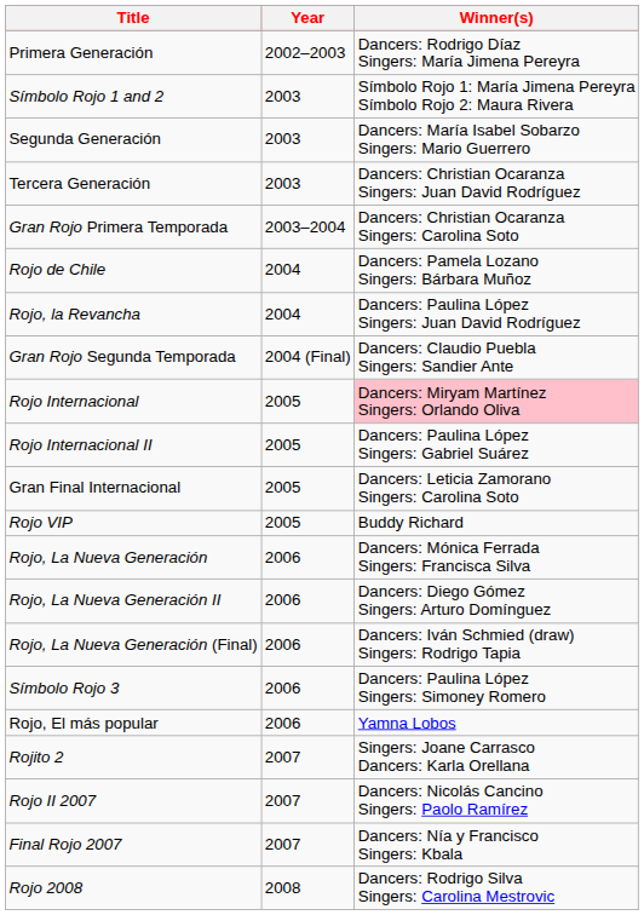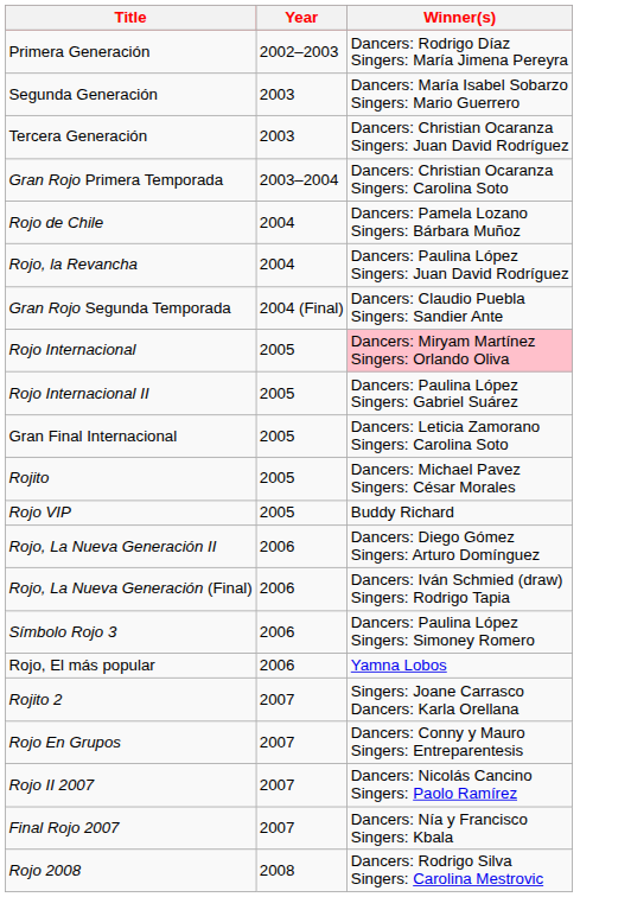 <table class="wikitable">
 <tr style="background:#FF0000; color:red">
 <th>Title</th>
 <th>Year</th>
 <th>Winner(s)</th>
 </tr>
 <tr>
 <td>Primera Generación</td>
 <td>2002–2003</td>
 <td>Dancers:  Rodrigo Díaz<br>Singers:  María Jimena Pereyra</td>
-</tr>
-<tr>
-<td><em>Símbolo Rojo 1 and 2</em></td>
-<td>2003</td>
-<td>Símbolo Rojo 1:  María Jimena Pereyra<br>Símbolo Rojo 2:  Maura Rivera</td>
 </tr>
 <tr>
 <td>Segunda Generación</td>
 <td>2003</td>
 <td>Dancers:  María Isabel Sobarzo<br>Singers:  Mario Guerrero</td>
 </tr>
 <tr>
 <td>Tercera Generación</td>
 <td>2003</td>
 <td>Dancers:  Christian Ocaranza<br>Singers:  Juan David Rodríguez</td>
 </tr>
 <tr>
 <td><em>Gran Rojo</em> Primera Temporada</td>
 <td>2003–2004</td>
 <td>Dancers:  Christian Ocaranza<br>Singers:  Carolina Soto</td>
 </tr>
 <tr>
 <td><em>Rojo de Chile</em></td>
 <td>2004</td>
 <td>Dancers:  Pamela Lozano<br>Singers:  Bárbara Muñoz</td>
 </tr>
 <tr>
 <td><em>Rojo, la Revancha</em></td>
 <td>2004</td>
 <td>Dancers:  Paulina López<br>Singers:  Juan David Rodríguez</td>
 </tr>
 <tr>
 <td><em>Gran Rojo</em> Segunda Temporada</td>
 <td>2004 (Final)</td>
 <td>Dancers:  Claudio Puebla<br>Singers:  Sandier Ante</td>
 </tr>
 <tr>
 <td><em>Rojo Internacional</em></td>
 <td>2005</td>
 <td style="background: pink;">Dancers:  Miryam Martínez<br>Singers:  Orlando Oliva</td>
 </tr>
 <tr>
 <td><em>Rojo Internacional II</em></td>
 <td>2005</td>
 <td>Dancers:  Paulina López<br>Singers:   Gabriel Suárez</td>
 </tr>
 <tr>
 <td>Gran Final Internacional</td>
 <td>2005</td>
 <td>Dancers:    Leticia Zamorano<br>Singers:    Carolina Soto</td>
 </tr>
 <tr>
+<td><em>Rojito</em></td>
+<td>2005</td>
+<td>Dancers:   Michael Pavez<br>Singers:   César Morales</td>
+</tr>
+<tr>
 <td><em>Rojo VIP</em></td>
 <td>2005</td>
 <td> Buddy Richard</td>
-</tr>
-<tr>
-<td><em>Rojo, La Nueva Generación</em></td>
-<td>2006</td>
-<td>Dancers:   Mónica Ferrada<br>Singers:   Francisca Silva</td>
 </tr>
 <tr>
 <td><em>Rojo, La Nueva Generación II</em></td>
 <td>2006</td>
 <td>Dancers:   Diego Gómez<br>Singers:   Arturo Domínguez</td>
 </tr>
 <tr>
 <td><em>Rojo, La Nueva Generación</em> (Final)</td>
 <td>2006</td>
 <td>Dancers:   Iván Schmied (draw)<br>Singers:   Rodrigo Tapia</td>
 </tr>
 <tr>
 <td><em>Símbolo Rojo 3</em></td>
 <td>2006</td>
 <td>Dancers:   Paulina López<br>Singers:  Simoney Romero</td>
 </tr>
 <tr>
 <td>Rojo, El más popular</td>
 <td>2006</td>
 <td> <a href='#'>Yamna Lobos</a></td>
 </tr>
 <tr>
 <td><em>Rojito 2</em></td>
 <td>2007</td>
 <td>Singers:   Joane Carrasco<br>Dancers:   Karla Orellana</td>
 </tr>
 <tr>
+<td><em>Rojo En Grupos</em></td>
+<td>2007</td>
+<td>Dancers:    Conny y Mauro<br>Singers:   Entreparentesis</td>
+</tr>
+<tr>
 <td><em>Rojo II 2007</em></td>
 <td>2007</td>
 <td>Dancers:   Nicolás Cancino <br> Singers:  <a href='#'>Paolo Ramírez</a></td>
 </tr>
 <tr>
 <td><em>Final Rojo 2007</em></td>
 <td>2007</td>
 <td>Dancers:   Nía y Francisco <br> Singers:    Kbala</td>
 </tr>
 <tr>
 <td><em>Rojo 2008</em></td>
 <td>2008</td>
 <td>Dancers:   Rodrigo Silva <br>Singers:     <a href='#'>Carolina Mestrovic</a></td>
 </tr>
 </table>
